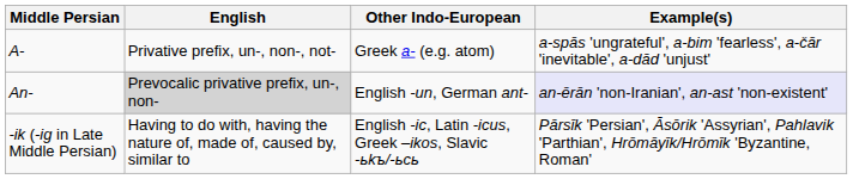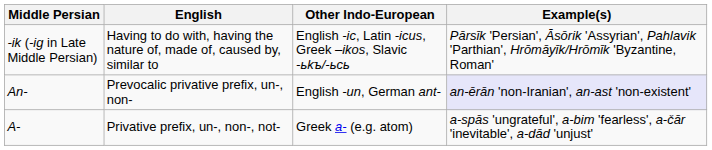 <table class="wikitable">
 <tr>
 <th>Middle Persian</th>
 <th>English</th>
 <th>Other Indo-European</th>
 <th>Example(s)</th>
 </tr>
 <tr>
+<td><em>-ik</em> (<em>-ig</em> in Late Middle Persian)</td>
+<td>Having to do with, having the nature of, made of, caused by, similar to</td>
+<td>English <em>-ic</em>, Latin <em>-icus</em>, Greek <em>–ikos</em>, Slavic <em>-ьkъ/-ьcь</em></td>
+<td><em>Pārsīk</em> 'Persian', <em>Āsōrik</em> 'Assyrian', <em>Pahlavik</em> 'Parthian', <em>Hrōmāyīk/Hrōmīk</em> 'Byzantine, Roman'</td>
+</tr>
+<tr>
+<td><em>An-</em></td>
+<td>Prevocalic privative prefix, un-, non-</td>
+<td>English <em>-un</em>, German <em>ant-</em></td>
+<td style="background: lavender;"><em>an-ērān</em> 'non-Iranian', <em>an-ast</em> 'non-existent'</td>
+</tr>
+<tr>
 <td><em>A-</em></td>
 <td>Privative prefix, un-, non-, not-</td>
 <td>Greek <em><a href='#'>a-</a></em> (e.g. atom)</td>
 <td><em>a-spās</em> 'ungrateful', <em>a-bim</em> 'fearless', <em>a-čār</em> 'inevitable', <em>a-dād</em> 'unjust'</td>
 </tr>
-<tr>
-<td><em>An-</em></td>
-<td style="background: lightgrey;">Prevocalic privative prefix, un-, non-</td>
-<td>English <em>-un</em>, German <em>ant-</em></td>
-<td style="background: lavender;"><em>an-ērān</em> 'non-Iranian', <em>an-ast</em> 'non-existent'</td>
-</tr>
-<tr>
-<td><em>-ik</em> (<em>-ig</em> in Late Middle Persian)</td>
-<td>Having to do with, having the nature of, made of, caused by, similar to</td>
-<td>English <em>-ic</em>, Latin <em>-icus</em>, Greek <em>–ikos</em>, Slavic <em>-ьkъ/-ьcь</em></td>
-<td><em>Pārsīk</em> 'Persian', <em>Āsōrik</em> 'Assyrian', <em>Pahlavik</em> 'Parthian', <em>Hrōmāyīk/Hrōmīk</em> 'Byzantine, Roman'</td>
-</tr>
 </table>
